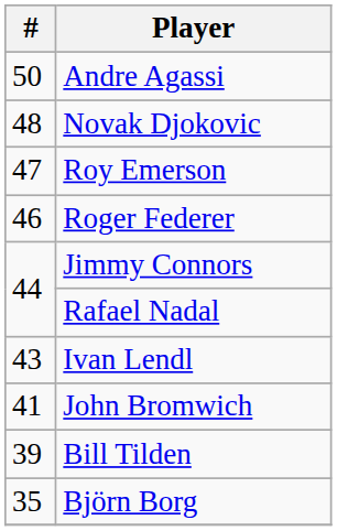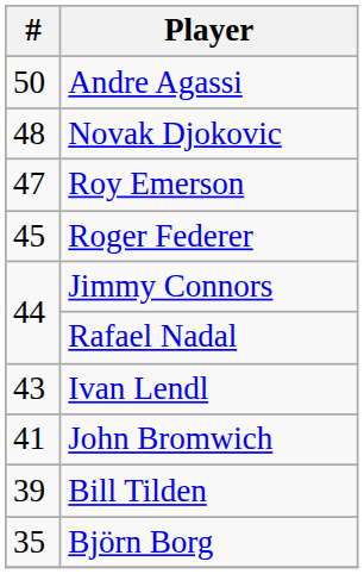 <table class="wikitable">
 <tr>
 <th width=20>#</th>
 <th width=140>Player</th>
 </tr>
 <tr>
 <td>50</td>
 <td> <a href='#'>Andre Agassi</a></td>
 </tr>
 <tr>
 <td>48</td>
 <td> <a href='#'>Novak Djokovic</a></td>
 </tr>
 <tr>
 <td>47</td>
 <td> <a href='#'>Roy Emerson</a></td>
 </tr>
 <tr>
-<td>46</td>
+<td>45</td>
 <td> <a href='#'>Roger Federer</a></td>
 </tr>
 <tr>
 <td rowspan="2">44</td>
 <td> <a href='#'>Jimmy Connors</a></td>
 </tr>
 <tr>
 <td> <a href='#'>Rafael Nadal</a></td>
 </tr>
 <tr>
 <td>43</td>
 <td> <a href='#'>Ivan Lendl</a></td>
 </tr>
 <tr>
 <td>41</td>
 <td> <a href='#'>John Bromwich</a></td>
 </tr>
 <tr>
 <td>39</td>
 <td> <a href='#'>Bill Tilden</a></td>
 </tr>
 <tr>
 <td>35</td>
 <td> <a href='#'>Björn Borg</a></td>
 </tr>
 <tr>
 </tr>
 </table>
